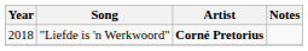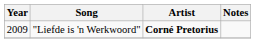 <table class="wikitable sortable">
 <tr>
 <th>Year</th>
 <th>Song</th>
 <th>Artist</th>
 <th class="unsortable">Notes</th>
 </tr>
 <tr>
-<td>2018</td>
+<td>2009</td>
 <td>"Liefde is 'n Werkwoord"</td>
 <td><strong>Corné Pretorius</strong></td>
 <td></td>
 </tr>
 <tr>
 </tr>
 </table>
